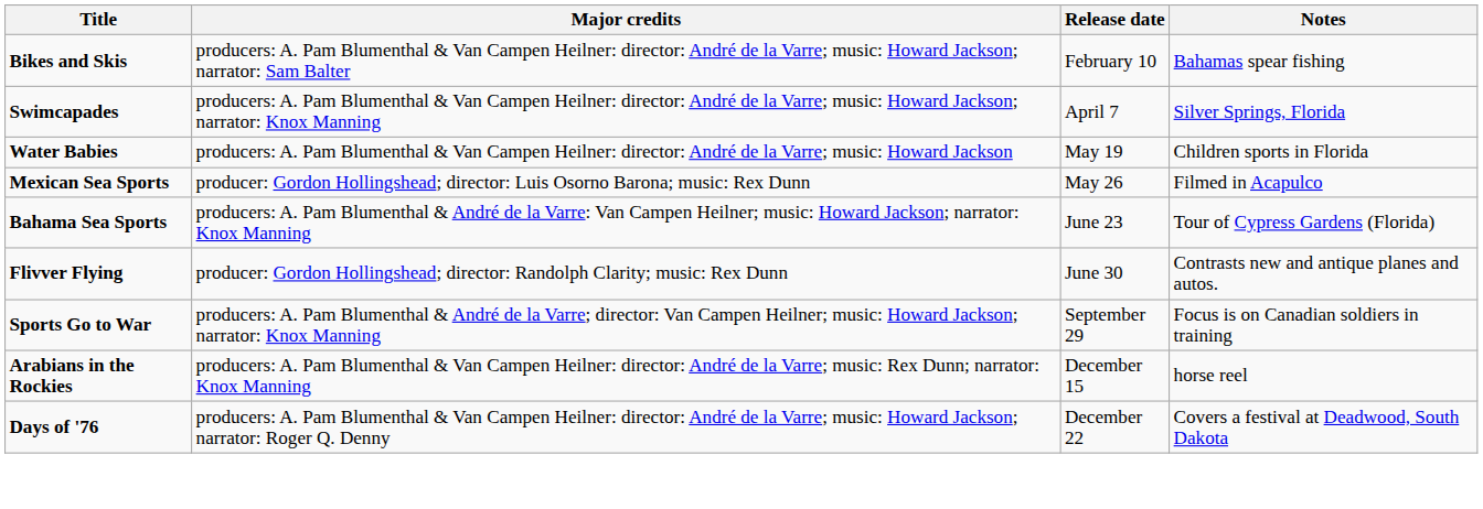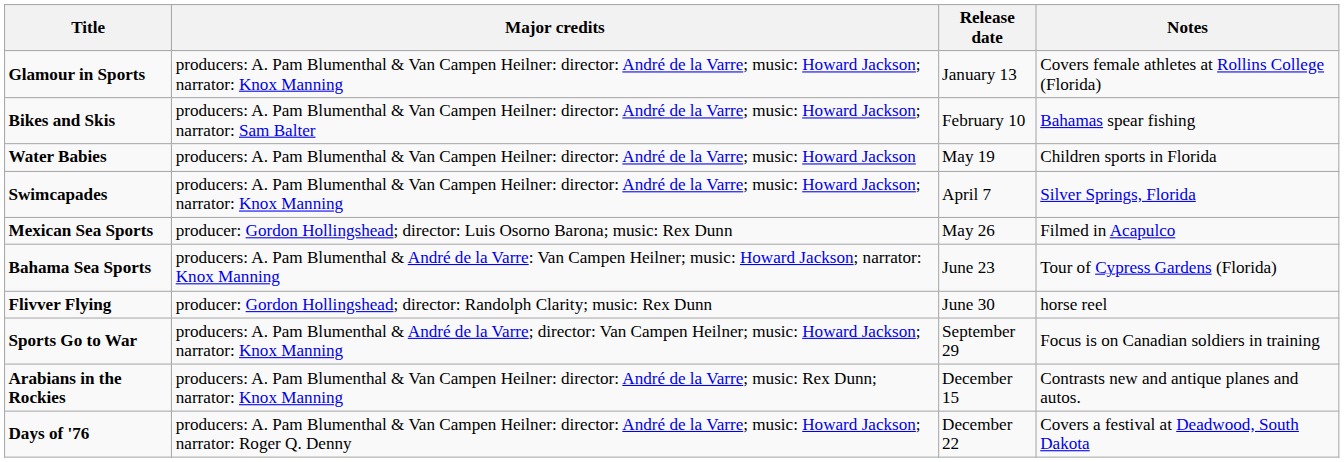 <table class="wikitable sortable" border="1">
 <tr>
 <th>Title</th>
 <th>Major credits</th>
 <th>Release date</th>
 <th>Notes</th>
 </tr>
 <tr>
+<td><strong>Glamour in Sports</strong></td>
+<td>producers: A. Pam Blumenthal & Van Campen Heilner: director: <a href='#'>André de la Varre</a>; music: <a href='#'>Howard Jackson</a>; narrator: <a href='#'>Knox Manning</a></td>
+<td>January  13</td>
+<td>Covers female athletes at <a href='#'>Rollins College</a> (Florida)</td>
+</tr>
+<tr>
 <td><strong>Bikes and Skis</strong></td>
 <td>producers: A. Pam Blumenthal & Van Campen Heilner: director: <a href='#'>André de la Varre</a>; music: <a href='#'>Howard Jackson</a>; narrator: <a href='#'>Sam Balter</a></td>
 <td>February  10</td>
 <td><a href='#'>Bahamas</a> spear fishing</td>
 </tr>
 <tr>
+<td><strong>Water Babies</strong></td>
+<td>producers: A. Pam Blumenthal & Van Campen Heilner: director: <a href='#'>André de la Varre</a>; music: <a href='#'>Howard Jackson</a></td>
+<td>May 19</td>
+<td>Children sports in Florida</td>
+</tr>
+<tr>
 <td><strong>Swimcapades</strong></td>
 <td>producers: A. Pam Blumenthal & Van Campen Heilner: director: <a href='#'>André de la Varre</a>; music: <a href='#'>Howard Jackson</a>; narrator: <a href='#'>Knox Manning</a></td>
 <td>April 7</td>
 <td><a href='#'>Silver Springs, Florida</a></td>
-</tr>
-<tr>
-<td><strong>Water Babies</strong></td>
-<td>producers: A. Pam Blumenthal & Van Campen Heilner: director: <a href='#'>André de la Varre</a>; music: <a href='#'>Howard Jackson</a></td>
-<td>May 19</td>
-<td>Children sports in Florida</td>
 </tr>
 <tr>
 <td><strong>Mexican Sea Sports</strong></td>
 <td>producer: <a href='#'>Gordon Hollingshead</a>; director: Luis Osorno Barona; music: Rex Dunn</td>
 <td>May 26</td>
 <td>Filmed in <a href='#'>Acapulco</a></td>
 </tr>
 <tr>
 <td><strong>Bahama Sea Sports</strong></td>
 <td>producers: A. Pam Blumenthal & <a href='#'>André de la Varre</a>: Van Campen Heilner; music: <a href='#'>Howard Jackson</a>; narrator: <a href='#'>Knox Manning</a></td>
 <td>June 23</td>
 <td>Tour of <a href='#'>Cypress Gardens</a> (Florida)</td>
 </tr>
 <tr>
 <td><strong>Flivver Flying</strong></td>
 <td>producer: <a href='#'>Gordon Hollingshead</a>; director: Randolph Clarity; music: Rex Dunn</td>
 <td>June 30</td>
-<td>Contrasts new and antique planes and autos.</td>
+<td>horse reel</td>
 </tr>
 <tr>
 <td><strong>Sports Go to War</strong></td>
 <td>producers: A. Pam Blumenthal & <a href='#'>André de la Varre</a>; director: Van Campen Heilner; music: <a href='#'>Howard Jackson</a>; narrator: <a href='#'>Knox Manning</a></td>
 <td>September 29</td>
 <td>Focus is on Canadian soldiers in training</td>
 </tr>
 <tr>
 <td><strong>Arabians in the Rockies</strong></td>
 <td>producers: A. Pam Blumenthal & Van Campen Heilner: director: <a href='#'>André de la Varre</a>; music: Rex Dunn; narrator: <a href='#'>Knox Manning</a></td>
 <td>December 15</td>
-<td>horse reel</td>
+<td>Contrasts new and antique planes and autos.</td>
 </tr>
 <tr>
 <td><strong>Days of '76</strong></td>
 <td>producers: A. Pam Blumenthal & Van Campen Heilner: director: <a href='#'>André de la Varre</a>; music: <a href='#'>Howard Jackson</a>; narrator: Roger Q. Denny</td>
 <td>December 22</td>
 <td>Covers a festival at <a href='#'>Deadwood, South Dakota</a></td>
 </tr>
 </table>
